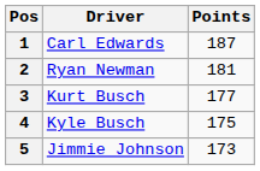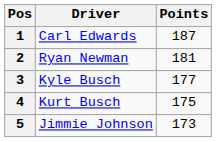 <table class="sortable wikitable " style="font-size: 95%;">
 <tr>
 <th>Pos</th>
 <th>Driver</th>
 <th>Points</th>
 </tr>
 <tr>
 <th>1</th>
 <td><a href='#'>Carl Edwards</a></td>
 <td style="text-align:center;">187</td>
 </tr>
 <tr>
 <th>2</th>
 <td><a href='#'>Ryan Newman</a></td>
 <td style="text-align:center;">181</td>
 </tr>
 <tr>
 <th>3</th>
-<td><a href='#'>Kurt Busch</a></td>
+<td><a href='#'>Kyle Busch</a></td>
 <td style="text-align:center;">177</td>
 </tr>
 <tr>
 <th>4</th>
-<td><a href='#'>Kyle Busch</a></td>
+<td><a href='#'>Kurt Busch</a></td>
 <td style="text-align:center;">175</td>
 </tr>
 <tr>
 <th>5</th>
 <td><a href='#'>Jimmie Johnson</a></td>
 <td style="text-align:center;">173</td>
 </tr>
 </table>
